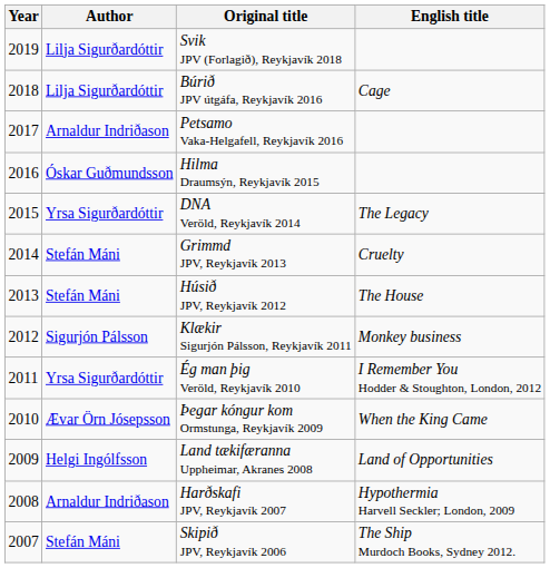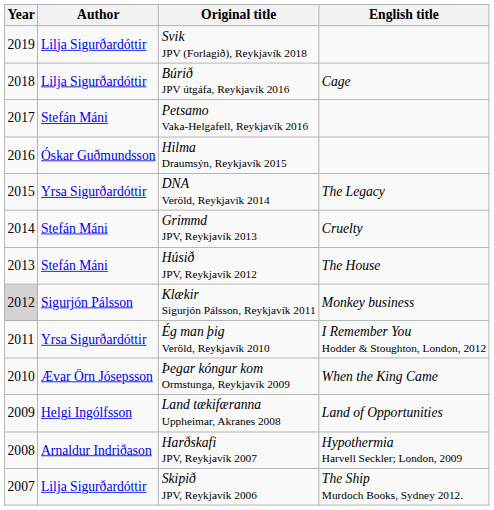 <table class="wikitable">
 <tr>
 <th>Year</th>
 <th>Author</th>
 <th>Original title</th>
 <th>English title</th>
 </tr>
 <tr>
 <td>2019</td>
 <td><a href='#'>Lilja Sigurðardóttir</a></td>
 <td><em>Svik</em><br><small>JPV (Forlagið), Reykjavík 2018</small></td>
 <td></td>
 </tr>
 <tr>
 <td>2018</td>
 <td><a href='#'>Lilja Sigurðardóttir</a></td>
 <td><em>Búrið</em><br><small>JPV útgáfa, Reykjavík 2016</small></td>
 <td><em>Cage</em></td>
 </tr>
 <tr>
 <td>2017</td>
-<td><a href='#'>Arnaldur Indriðason</a></td>
+<td><a href='#'>Stefán Máni</a></td>
 <td><em>Petsamo</em><br><small>Vaka-Helgafell, Reykjavík 2016</small></td>
 <td></td>
 </tr>
 <tr>
 <td>2016</td>
 <td><a href='#'>Óskar Guðmundsson</a></td>
 <td><em>Hilma</em><br><small>Draumsýn, Reykjavík 2015</small></td>
 <td></td>
 </tr>
 <tr>
 <td>2015</td>
 <td><a href='#'>Yrsa Sigurðardóttir</a></td>
 <td><em>DNA</em><br><small>Veröld, Reykjavík 2014</small></td>
 <td><em>The Legacy</em></td>
 </tr>
 <tr>
 <td>2014</td>
 <td><a href='#'>Stefán Máni</a></td>
 <td><em>Grimmd</em><br><small>JPV, Reykjavík 2013</small></td>
 <td><em>Cruelty</em></td>
 </tr>
 <tr>
 <td>2013</td>
 <td><a href='#'>Stefán Máni</a></td>
 <td><em>Húsið</em><br><small>JPV, Reykjavík 2012</small></td>
 <td><em>The House</em></td>
 </tr>
 <tr>
-<td>2012</td>
+<td style="background: lightgrey;">2012</td>
 <td><a href='#'>Sigurjón Pálsson</a></td>
 <td><em>Klækir</em><br><small>Sigurjón Pálsson, Reykjavík 2011</small></td>
 <td><em>Monkey business</em></td>
 </tr>
 <tr>
 <td>2011</td>
 <td><a href='#'>Yrsa Sigurðardóttir</a></td>
 <td><em>Ég man þig</em><br><small>Veröld, Reykjavík 2010</small></td>
 <td><em>I Remember You</em><br><small>Hodder & Stoughton, London, 2012</small></td>
 </tr>
 <tr>
 <td>2010</td>
 <td><a href='#'>Ævar Örn Jósepsson</a></td>
 <td><em>Þegar kóngur kom</em><br><small>Ormstunga, Reykjavík 2009</small></td>
 <td><em>When the King Came</em></td>
 </tr>
 <tr>
 <td>2009</td>
 <td><a href='#'>Helgi Ingólfsson</a></td>
 <td><em>Land tækifæranna</em><br><small>Uppheimar, Akranes 2008</small></td>
 <td><em>Land of Opportunities</em></td>
 </tr>
 <tr>
 <td>2008</td>
 <td><a href='#'>Arnaldur Indriðason</a></td>
 <td><em>Harðskafi</em><br><small>JPV, Reykjavík 2007</small></td>
 <td><em>Hypothermia</em><br><small>Harvell Seckler; London, 2009</small></td>
 </tr>
 <tr>
 <td>2007</td>
-<td><a href='#'>Stefán Máni</a></td>
+<td><a href='#'>Lilja Sigurðardóttir</a></td>
 <td><em>Skipið</em><br><small>JPV, Reykjavík 2006</small></td>
 <td><em>The Ship</em><br><small>Murdoch Books, Sydney 2012.</small></td>
 </tr>
 </table>
